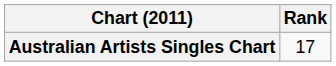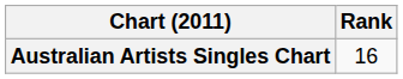 <table class="wikitable sortable plainrowheaders">
 <tr>
 <th scope="col">Chart (2011)</th>
 <th scope="col">Rank</th>
 </tr>
 <tr>
 <th scope="row">Australian Artists Singles Chart</th>
-<td style="text-align:center;">17</td>
+<td style="text-align:center;">16</td>
 </tr>
 </table>
